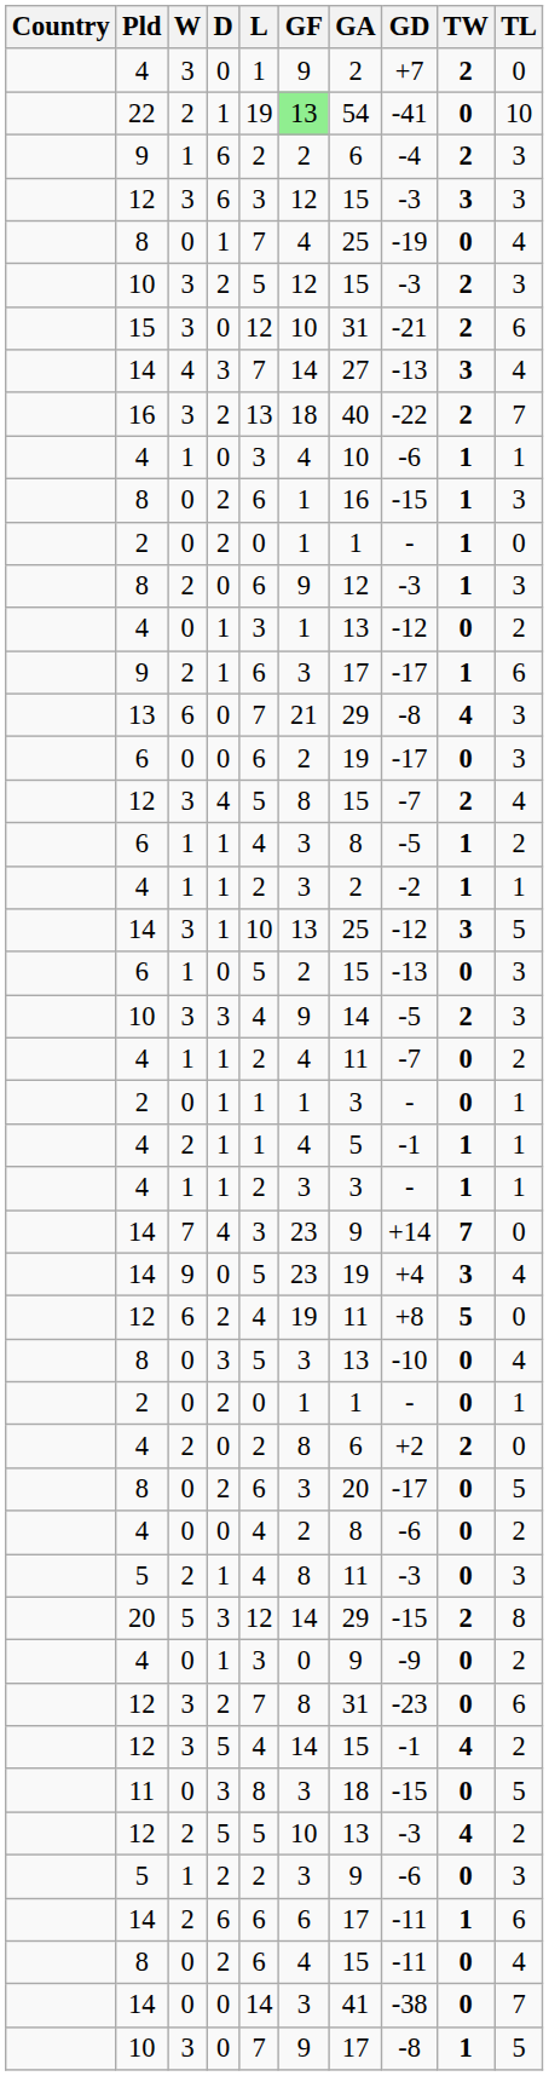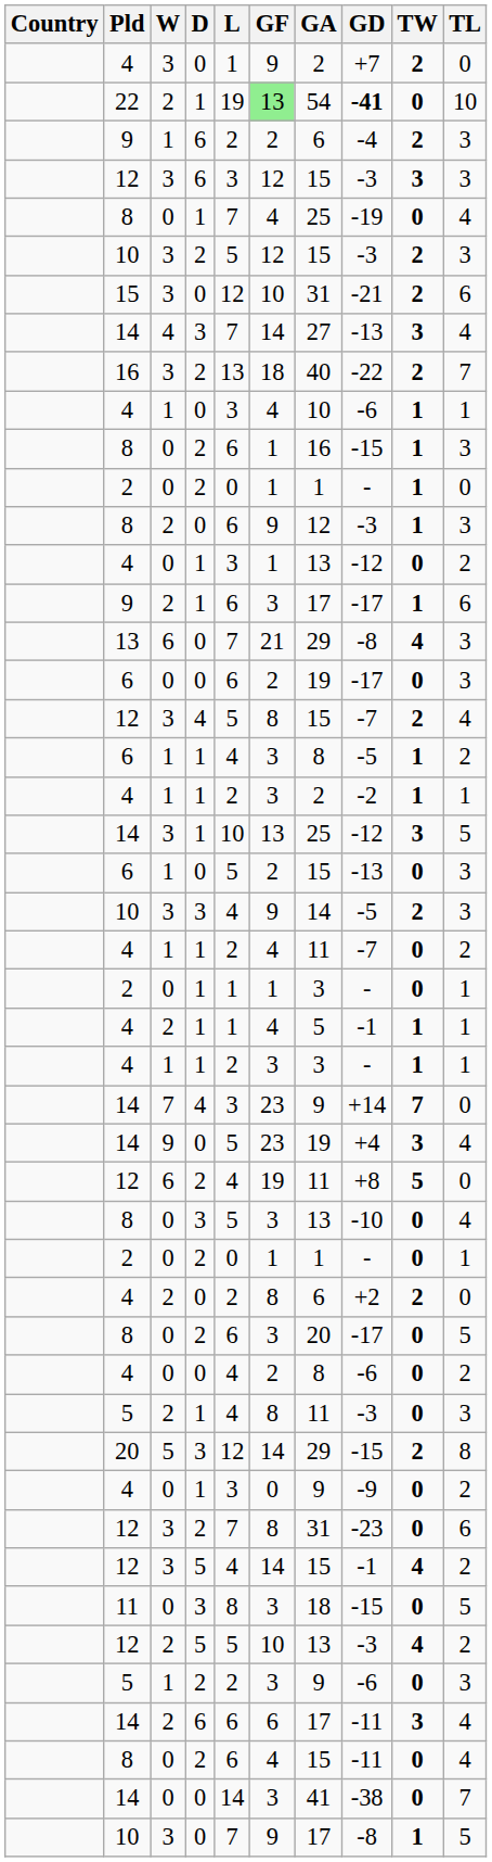 <table class="wikitable sortable" style="text-align: center;">
 <tr>
 <th>Country</th>
 <th>Pld</th>
 <th>W</th>
 <th>D</th>
 <th>L</th>
 <th>GF</th>
 <th>GA</th>
 <th>GD</th>
 <th>TW</th>
 <th>TL</th>
 </tr>
 <tr>
 <td align=left></td>
 <td>4</td>
 <td>3</td>
 <td>0</td>
 <td>1</td>
 <td>9</td>
 <td>2</td>
 <td>+7</td>
 <td><strong>2</strong></td>
 <td>0</td>
 </tr>
 <tr>
 <td align=left></td>
 <td>22</td>
 <td>2</td>
 <td>1</td>
 <td>19</td>
 <td style="background: lightgreen;">13</td>
 <td>54</td>
-<td>-41</td>
+<td><strong>-41</strong></td>
 <td><strong>0</strong></td>
 <td>10</td>
 </tr>
 <tr>
 <td align=left></td>
 <td>9</td>
 <td>1</td>
 <td>6</td>
 <td>2</td>
 <td>2</td>
 <td>6</td>
 <td>-4</td>
 <td><strong>2</strong></td>
 <td>3</td>
 </tr>
 <tr>
 <td align=left></td>
 <td>12</td>
 <td>3</td>
 <td>6</td>
 <td>3</td>
 <td>12</td>
 <td>15</td>
 <td>-3</td>
 <td><strong>3</strong></td>
 <td>3</td>
 </tr>
 <tr>
 <td align=left></td>
 <td>8</td>
 <td>0</td>
 <td>1</td>
 <td>7</td>
 <td>4</td>
 <td>25</td>
 <td>-19</td>
 <td><strong>0</strong></td>
 <td>4</td>
 </tr>
 <tr>
 <td align=left></td>
 <td>10</td>
 <td>3</td>
 <td>2</td>
 <td>5</td>
 <td>12</td>
 <td>15</td>
 <td>-3</td>
 <td><strong>2</strong></td>
 <td>3</td>
 </tr>
 <tr>
 <td align=left></td>
 <td>15</td>
 <td>3</td>
 <td>0</td>
 <td>12</td>
 <td>10</td>
 <td>31</td>
 <td>-21</td>
 <td><strong>2</strong></td>
 <td>6</td>
 </tr>
 <tr>
 <td align=left></td>
 <td>14</td>
 <td>4</td>
 <td>3</td>
 <td>7</td>
 <td>14</td>
 <td>27</td>
 <td>-13</td>
 <td><strong>3</strong></td>
 <td>4</td>
 </tr>
 <tr>
 <td align=left></td>
 <td>16</td>
 <td>3</td>
 <td>2</td>
 <td>13</td>
 <td>18</td>
 <td>40</td>
 <td>-22</td>
 <td><strong>2</strong></td>
 <td>7</td>
 </tr>
 <tr>
 <td align=left></td>
 <td>4</td>
 <td>1</td>
 <td>0</td>
 <td>3</td>
 <td>4</td>
 <td>10</td>
 <td>-6</td>
 <td><strong>1</strong></td>
 <td>1</td>
 </tr>
 <tr>
 <td align=left></td>
 <td>8</td>
 <td>0</td>
 <td>2</td>
 <td>6</td>
 <td>1</td>
 <td>16</td>
 <td>-15</td>
 <td><strong>1</strong></td>
 <td>3</td>
 </tr>
 <tr>
 <td align=left></td>
 <td>2</td>
 <td>0</td>
 <td>2</td>
 <td>0</td>
 <td>1</td>
 <td>1</td>
 <td>-</td>
 <td><strong>1</strong></td>
 <td>0</td>
 </tr>
 <tr>
 <td align=left></td>
 <td>8</td>
 <td>2</td>
 <td>0</td>
 <td>6</td>
 <td>9</td>
 <td>12</td>
 <td>-3</td>
 <td><strong>1</strong></td>
 <td>3</td>
 </tr>
 <tr>
 <td align=left></td>
 <td>4</td>
 <td>0</td>
 <td>1</td>
 <td>3</td>
 <td>1</td>
 <td>13</td>
 <td>-12</td>
 <td><strong>0</strong></td>
 <td>2</td>
 </tr>
 <tr>
 <td align=left></td>
 <td>9</td>
 <td>2</td>
 <td>1</td>
 <td>6</td>
 <td>3</td>
 <td>17</td>
 <td>-17</td>
 <td><strong>1</strong></td>
 <td>6</td>
 </tr>
 <tr>
 <td align=left></td>
 <td>13</td>
 <td>6</td>
 <td>0</td>
 <td>7</td>
 <td>21</td>
 <td>29</td>
 <td>-8</td>
 <td><strong>4</strong></td>
 <td>3</td>
 </tr>
 <tr>
 <td align=left></td>
 <td>6</td>
 <td>0</td>
 <td>0</td>
 <td>6</td>
 <td>2</td>
 <td>19</td>
 <td>-17</td>
 <td><strong>0</strong></td>
 <td>3</td>
 </tr>
 <tr>
 <td align=left></td>
 <td>12</td>
 <td>3</td>
 <td>4</td>
 <td>5</td>
 <td>8</td>
 <td>15</td>
 <td>-7</td>
 <td><strong>2</strong></td>
 <td>4</td>
 </tr>
 <tr>
 <td align=left></td>
 <td>6</td>
 <td>1</td>
 <td>1</td>
 <td>4</td>
 <td>3</td>
 <td>8</td>
 <td>-5</td>
 <td><strong>1</strong></td>
 <td>2</td>
 </tr>
 <tr>
 <td align=left></td>
 <td>4</td>
 <td>1</td>
 <td>1</td>
 <td>2</td>
 <td>3</td>
 <td>2</td>
 <td>-2</td>
 <td><strong>1</strong></td>
 <td>1</td>
 </tr>
 <tr>
 <td align=left></td>
 <td>14</td>
 <td>3</td>
 <td>1</td>
 <td>10</td>
 <td>13</td>
 <td>25</td>
 <td>-12</td>
 <td><strong>3</strong></td>
 <td>5</td>
 </tr>
 <tr>
 <td align=left></td>
 <td>6</td>
 <td>1</td>
 <td>0</td>
 <td>5</td>
 <td>2</td>
 <td>15</td>
 <td>-13</td>
 <td><strong>0</strong></td>
 <td>3</td>
 </tr>
 <tr>
 <td align=left></td>
 <td>10</td>
 <td>3</td>
 <td>3</td>
 <td>4</td>
 <td>9</td>
 <td>14</td>
 <td>-5</td>
 <td><strong>2</strong></td>
 <td>3</td>
 </tr>
 <tr>
 <td align=left></td>
 <td>4</td>
 <td>1</td>
 <td>1</td>
 <td>2</td>
 <td>4</td>
 <td>11</td>
 <td>-7</td>
 <td><strong>0</strong></td>
 <td>2</td>
 </tr>
 <tr>
 <td align=left></td>
 <td>2</td>
 <td>0</td>
 <td>1</td>
 <td>1</td>
 <td>1</td>
 <td>3</td>
 <td>-</td>
 <td><strong>0</strong></td>
 <td>1</td>
 </tr>
 <tr>
 <td align=left></td>
 <td>4</td>
 <td>2</td>
 <td>1</td>
 <td>1</td>
 <td>4</td>
 <td>5</td>
 <td>-1</td>
 <td><strong>1</strong></td>
 <td>1</td>
 </tr>
 <tr>
 <td align=left></td>
 <td>4</td>
 <td>1</td>
 <td>1</td>
 <td>2</td>
 <td>3</td>
 <td>3</td>
 <td>-</td>
 <td><strong>1</strong></td>
 <td>1</td>
 </tr>
 <tr>
 <td align=left></td>
 <td>14</td>
 <td>7</td>
 <td>4</td>
 <td>3</td>
 <td>23</td>
 <td>9</td>
 <td>+14</td>
 <td><strong>7</strong></td>
 <td>0</td>
 </tr>
 <tr>
 <td align=left></td>
 <td>14</td>
 <td>9</td>
 <td>0</td>
 <td>5</td>
 <td>23</td>
 <td>19</td>
 <td>+4</td>
 <td><strong>3</strong></td>
 <td>4</td>
 </tr>
 <tr>
 <td align=left></td>
 <td>12</td>
 <td>6</td>
 <td>2</td>
 <td>4</td>
 <td>19</td>
 <td>11</td>
 <td>+8</td>
 <td><strong>5</strong></td>
 <td>0</td>
 </tr>
 <tr>
 <td align=left></td>
 <td>8</td>
 <td>0</td>
 <td>3</td>
 <td>5</td>
 <td>3</td>
 <td>13</td>
 <td>-10</td>
 <td><strong>0</strong></td>
 <td>4</td>
 </tr>
 <tr>
 <td align=left></td>
 <td>2</td>
 <td>0</td>
 <td>2</td>
 <td>0</td>
 <td>1</td>
 <td>1</td>
 <td>-</td>
 <td><strong>0</strong></td>
 <td>1</td>
 </tr>
 <tr>
 <td align=left></td>
 <td>4</td>
 <td>2</td>
 <td>0</td>
 <td>2</td>
 <td>8</td>
 <td>6</td>
 <td>+2</td>
 <td><strong>2</strong></td>
 <td>0</td>
 </tr>
 <tr>
 <td align=left></td>
 <td>8</td>
 <td>0</td>
 <td>2</td>
 <td>6</td>
 <td>3</td>
 <td>20</td>
 <td>-17</td>
 <td><strong>0</strong></td>
 <td>5</td>
 </tr>
 <tr>
 <td align=left></td>
 <td>4</td>
 <td>0</td>
 <td>0</td>
 <td>4</td>
 <td>2</td>
 <td>8</td>
 <td>-6</td>
 <td><strong>0</strong></td>
 <td>2</td>
 </tr>
 <tr>
 <td align=left></td>
 <td>5</td>
 <td>2</td>
 <td>1</td>
 <td>4</td>
 <td>8</td>
 <td>11</td>
 <td>-3</td>
 <td><strong>0</strong></td>
 <td>3</td>
 </tr>
 <tr>
 <td align=left></td>
 <td>20</td>
 <td>5</td>
 <td>3</td>
 <td>12</td>
 <td>14</td>
 <td>29</td>
 <td>-15</td>
 <td><strong>2</strong></td>
 <td>8</td>
 </tr>
 <tr>
 <td align=left></td>
 <td>4</td>
 <td>0</td>
 <td>1</td>
 <td>3</td>
 <td>0</td>
 <td>9</td>
 <td>-9</td>
 <td><strong>0</strong></td>
 <td>2</td>
 </tr>
 <tr>
 <td align=left></td>
 <td>12</td>
 <td>3</td>
 <td>2</td>
 <td>7</td>
 <td>8</td>
 <td>31</td>
 <td>-23</td>
 <td><strong>0</strong></td>
 <td>6</td>
 </tr>
 <tr>
 <td align=left></td>
 <td>12</td>
 <td>3</td>
 <td>5</td>
 <td>4</td>
 <td>14</td>
 <td>15</td>
 <td>-1</td>
 <td><strong>4</strong></td>
 <td>2</td>
 </tr>
 <tr>
 <td align=left></td>
 <td>11</td>
 <td>0</td>
 <td>3</td>
 <td>8</td>
 <td>3</td>
 <td>18</td>
 <td>-15</td>
 <td><strong>0</strong></td>
 <td>5</td>
 </tr>
 <tr>
 <td align=left></td>
 <td>12</td>
 <td>2</td>
 <td>5</td>
 <td>5</td>
 <td>10</td>
 <td>13</td>
 <td>-3</td>
 <td><strong>4</strong></td>
 <td>2</td>
 </tr>
 <tr>
 <td align=left></td>
 <td>5</td>
 <td>1</td>
 <td>2</td>
 <td>2</td>
 <td>3</td>
 <td>9</td>
 <td>-6</td>
 <td><strong>0</strong></td>
 <td>3</td>
 </tr>
 <tr>
 <td align=left></td>
 <td>14</td>
 <td>2</td>
 <td>6</td>
 <td>6</td>
 <td>6</td>
 <td>17</td>
 <td>-11</td>
-<td><strong>1</strong></td>
-<td>6</td>
+<td><strong>3</strong></td>
+<td>4</td>
 </tr>
 <tr>
 <td align=left></td>
 <td>8</td>
 <td>0</td>
 <td>2</td>
 <td>6</td>
 <td>4</td>
 <td>15</td>
 <td>-11</td>
 <td><strong>0</strong></td>
 <td>4</td>
 </tr>
 <tr>
 <td align=left></td>
 <td>14</td>
 <td>0</td>
 <td>0</td>
 <td>14</td>
 <td>3</td>
 <td>41</td>
 <td>-38</td>
 <td><strong>0</strong></td>
 <td>7</td>
 </tr>
 <tr>
 <td align=left></td>
 <td>10</td>
 <td>3</td>
 <td>0</td>
 <td>7</td>
 <td>9</td>
 <td>17</td>
 <td>-8</td>
 <td><strong>1</strong></td>
 <td>5</td>
 </tr>
 </table>
